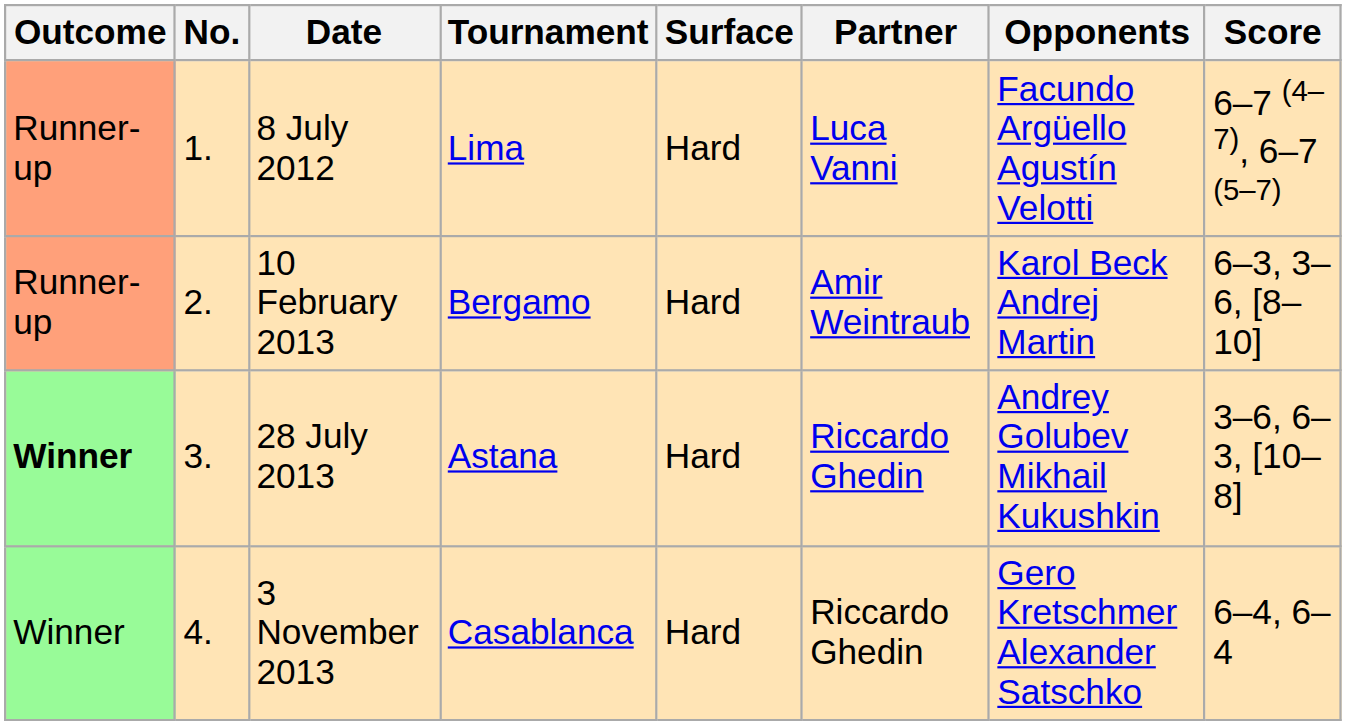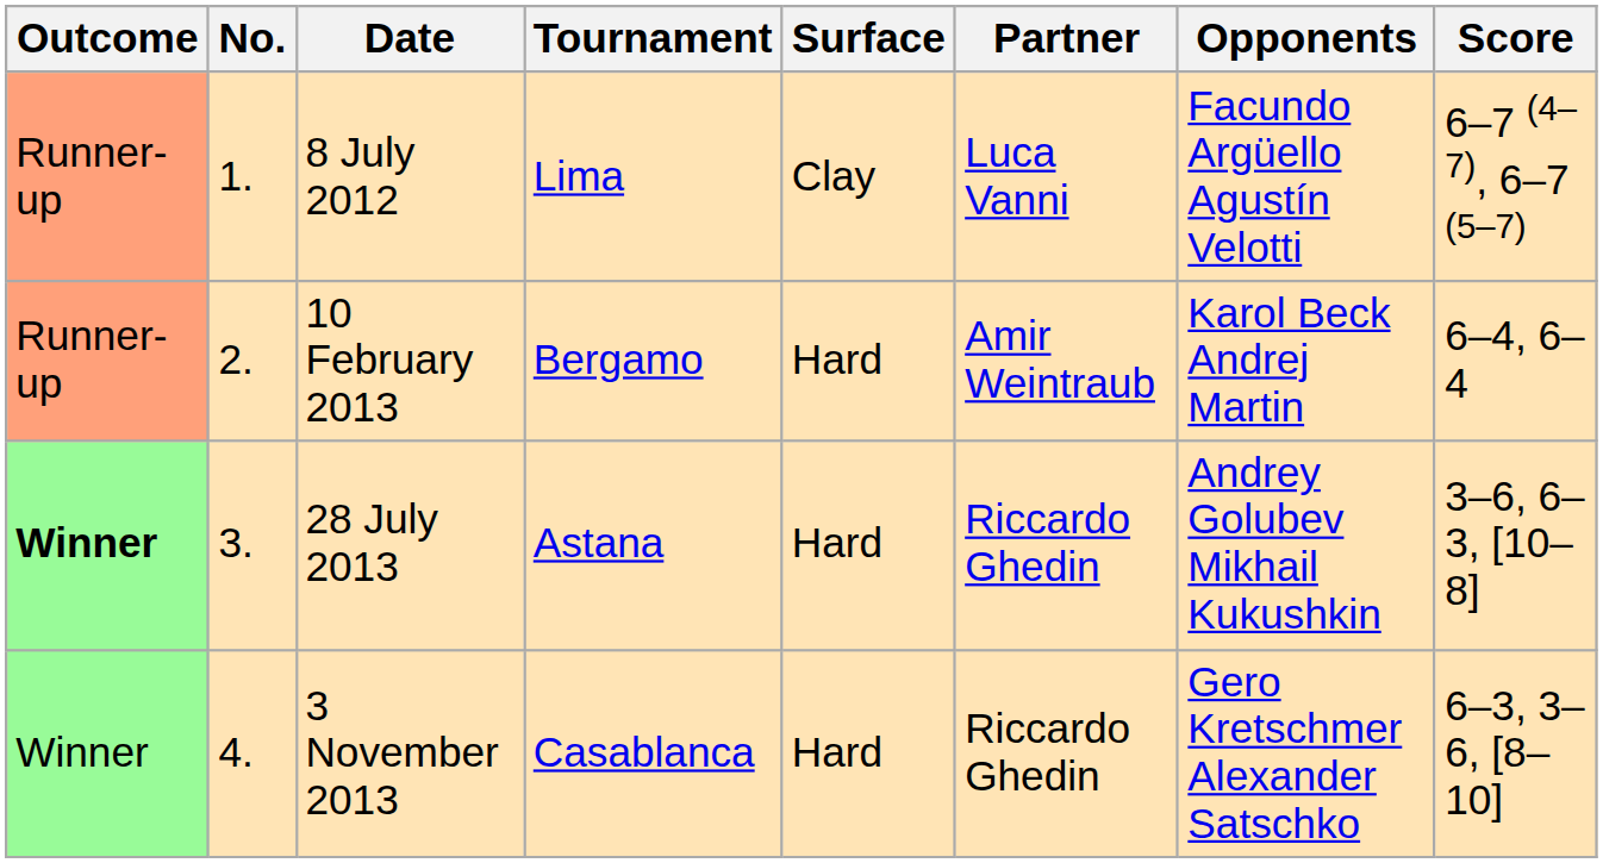 <table class=wikitable>
 <tr>
 <th>Outcome</th>
 <th>No.</th>
 <th>Date</th>
 <th>Tournament</th>
 <th>Surface</th>
 <th>Partner</th>
 <th>Opponents</th>
 <th>Score</th>
 </tr>
 <tr bgcolor=moccasin>
 <td style="background:#FFA07A">Runner-up</td>
 <td>1.</td>
 <td>8 July 2012</td>
 <td><a href='#'>Lima</a></td>
-<td>Hard</td>
+<td>Clay</td>
 <td> <a href='#'>Luca Vanni</a></td>
 <td> <a href='#'>Facundo Argüello</a><br> <a href='#'>Agustín Velotti</a></td>
 <td>6–7 <sup>(4–7)</sup>, 6–7 <sup>(5–7)</sup></td>
 </tr>
 <tr bgcolor=moccasin>
 <td style="background:#FFA07A">Runner-up</td>
 <td>2.</td>
 <td>10 February 2013</td>
 <td><a href='#'>Bergamo</a></td>
 <td>Hard</td>
 <td> <a href='#'>Amir Weintraub</a></td>
 <td> <a href='#'>Karol Beck</a><br> <a href='#'>Andrej Martin</a></td>
-<td>6–3, 3–6, [8–10]</td>
+<td>6–4, 6–4</td>
 </tr>
 <tr bgcolor=moccasin>
 <td style="background:#98FB98"><strong>Winner</strong></td>
 <td>3.</td>
 <td>28 July 2013</td>
 <td><a href='#'>Astana</a></td>
 <td>Hard</td>
 <td> <a href='#'>Riccardo Ghedin</a></td>
 <td> <a href='#'>Andrey Golubev</a><br> <a href='#'>Mikhail Kukushkin</a></td>
 <td>3–6, 6–3, [10–8]</td>
 </tr>
 <tr bgcolor=moccasin>
 <td style="background:#98FB98">Winner</td>
 <td>4.</td>
 <td>3 November 2013</td>
 <td><a href='#'>Casablanca</a></td>
 <td>Hard</td>
 <td> Riccardo Ghedin</td>
 <td> <a href='#'>Gero Kretschmer</a><br> <a href='#'>Alexander Satschko</a></td>
-<td>6–4, 6–4</td>
+<td>6–3, 3–6, [8–10]</td>
 </tr>
 </table>
